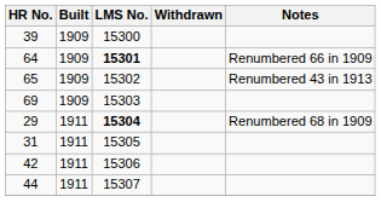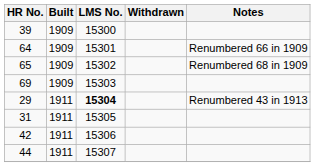 <table class="wikitable sortable" style=text-align:center>
 <tr>
 <th>HR No.</th>
 <th>Built</th>
 <th>LMS No.</th>
 <th>Withdrawn</th>
 <th>Notes</th>
 </tr>
 <tr>
 <td>39</td>
 <td>1909</td>
 <td>15300</td>
 <td></td>
 <td align=left></td>
 </tr>
 <tr>
 <td>64</td>
 <td>1909</td>
-<td><strong>15301</strong></td>
+<td>15301</td>
 <td></td>
 <td align=left>Renumbered 66 in 1909</td>
 </tr>
 <tr>
 <td>65</td>
 <td>1909</td>
 <td>15302</td>
 <td></td>
-<td align=left>Renumbered 43 in 1913</td>
+<td align=left>Renumbered 68 in 1909</td>
 </tr>
 <tr>
 <td>69</td>
 <td>1909</td>
 <td>15303</td>
 <td></td>
 <td align=left></td>
 </tr>
 <tr>
 <td>29</td>
 <td>1911</td>
 <td><strong>15304</strong></td>
 <td></td>
-<td align=left>Renumbered 68 in 1909</td>
+<td align=left>Renumbered 43 in 1913</td>
 </tr>
 <tr>
 <td>31</td>
 <td>1911</td>
 <td>15305</td>
 <td></td>
 <td align=left></td>
 </tr>
 <tr>
 <td>42</td>
 <td>1911</td>
 <td>15306</td>
 <td></td>
 <td align=left></td>
 </tr>
 <tr>
 <td>44</td>
 <td>1911</td>
 <td>15307</td>
 <td></td>
 <td align=left></td>
 </tr>
 <tr>
 </tr>
 </table>
